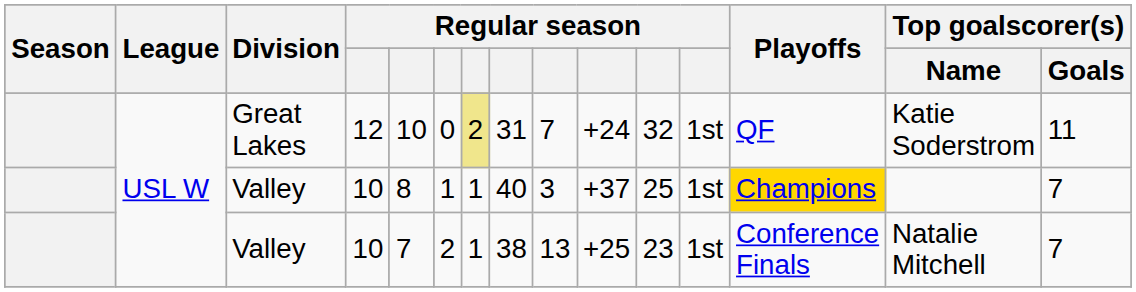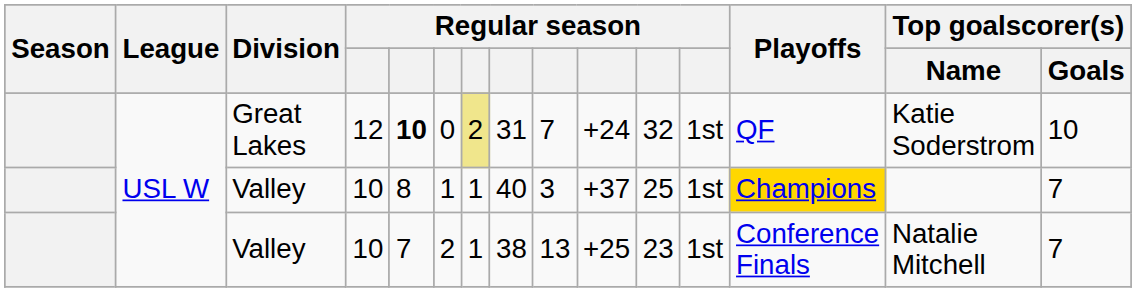 <table class="wikitable plainrowheaders">
 <tr>
 <th rowspan=2 scope="col">Season</th>
 <th rowspan=2 scope="col">League</th>
 <th rowspan=2 scope="col">Division</th>
 <th colspan=9 scope="colgroup">Regular season</th>
 <th rowspan=2 scope="col">Playoffs</th>
 <th colspan=2 scope="colgroup">Top goalscorer(s)</th>
 </tr>
 <tr>
 <th scope="col"></th>
 <th scope="col"></th>
 <th scope="col"></th>
 <th scope="col"></th>
 <th scope="col"></th>
 <th scope="col"></th>
 <th scope="col"></th>
 <th scope="col"></th>
 <th scope="col"></th>
 <th scope="col">Name</th>
 <th scope="col">Goals</th>
 </tr>
 <tr>
 <th scope="row"></th>
 <td rowspan=3><a href='#'>USL W</a></td>
 <td>Great Lakes</td>
 <td>12</td>
-<td>10</td>
+<td><strong>10</strong></td>
 <td>0</td>
 <td style="background: khaki;">2</td>
 <td>31</td>
 <td>7</td>
 <td>+24</td>
 <td>32</td>
 <td>1st</td>
 <td><a href='#'>QF</a></td>
 <td>Katie Soderstrom</td>
-<td>11</td>
+<td>10</td>
 </tr>
 <tr>
 <th scope="row"></th>
 <td>Valley</td>
 <td>10</td>
 <td>8</td>
 <td>1</td>
 <td>1</td>
 <td>40</td>
 <td>3</td>
 <td>+37</td>
 <td>25</td>
 <td>1st</td>
 <td bgcolor=gold><a href='#'>Champions</a></td>
 <td></td>
 <td>7</td>
 </tr>
 <tr>
 <th scope="row"></th>
 <td>Valley</td>
 <td>10</td>
 <td>7</td>
 <td>2</td>
 <td>1</td>
 <td>38</td>
 <td>13</td>
 <td>+25</td>
 <td>23</td>
 <td>1st</td>
 <td><a href='#'>Conference Finals</a></td>
 <td>Natalie Mitchell</td>
 <td>7</td>
 </tr>
 </table>
